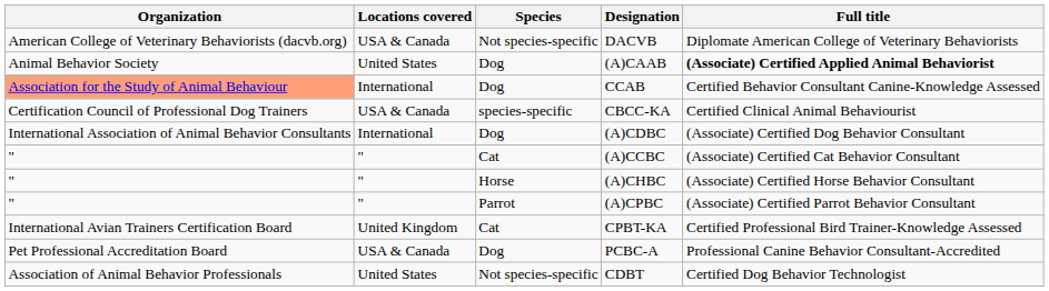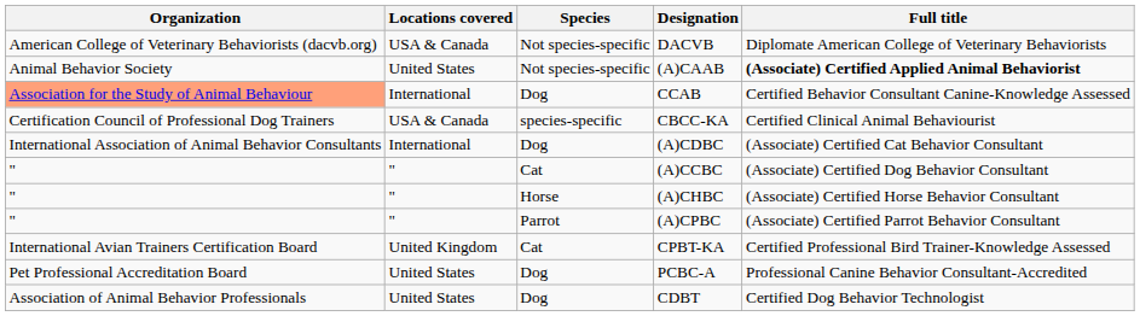 <table class="wikitable">
 <tr>
 <th>Organization</th>
 <th>Locations covered</th>
 <th>Species</th>
 <th>Designation</th>
 <th>Full title</th>
 </tr>
 <tr>
 <td>American College of Veterinary Behaviorists (dacvb.org)</td>
 <td>USA & Canada</td>
 <td>Not species-specific</td>
 <td>DACVB</td>
 <td>Diplomate American College of Veterinary Behaviorists</td>
 </tr>
 <tr>
 <td>Animal Behavior Society</td>
 <td>United States</td>
-<td>Dog</td>
+<td>Not species-specific</td>
 <td>(A)CAAB</td>
 <td><strong>(Associate) Certified Applied Animal Behaviorist</strong></td>
 </tr>
 <tr>
 <td style="background: lightsalmon;"><a href='#'>Association for the Study of Animal Behaviour</a></td>
 <td>International</td>
 <td>Dog</td>
 <td>CCAB</td>
 <td>Certified Behavior Consultant Canine-Knowledge Assessed</td>
 </tr>
 <tr>
 <td>Certification Council of Professional Dog Trainers</td>
 <td>USA & Canada</td>
 <td>species-specific</td>
 <td>CBCC-KA</td>
 <td>Certified Clinical Animal Behaviourist</td>
 </tr>
 <tr>
 <td>International Association of Animal Behavior Consultants</td>
 <td>International</td>
 <td>Dog</td>
 <td>(A)CDBC</td>
-<td>(Associate) Certified Dog Behavior Consultant</td>
+<td>(Associate) Certified Cat Behavior Consultant</td>
 </tr>
 <tr>
 <td>"</td>
 <td>"</td>
 <td>Cat</td>
 <td>(A)CCBC</td>
-<td>(Associate) Certified Cat Behavior Consultant</td>
+<td>(Associate) Certified Dog Behavior Consultant</td>
 </tr>
 <tr>
 <td>"</td>
 <td>"</td>
 <td>Horse</td>
 <td>(A)CHBC</td>
 <td>(Associate) Certified Horse Behavior Consultant</td>
 </tr>
 <tr>
 <td>"</td>
 <td>"</td>
 <td>Parrot</td>
 <td>(A)CPBC</td>
 <td>(Associate) Certified Parrot Behavior Consultant</td>
 </tr>
 <tr>
 <td>International Avian Trainers Certification Board</td>
 <td>United Kingdom</td>
 <td>Cat</td>
 <td>CPBT-KA</td>
 <td>Certified Professional Bird Trainer-Knowledge Assessed</td>
 </tr>
 <tr>
 <td>Pet Professional Accreditation Board</td>
-<td>USA & Canada</td>
+<td>United States</td>
 <td>Dog</td>
 <td>PCBC-A</td>
 <td>Professional Canine Behavior Consultant-Accredited</td>
 </tr>
 <tr>
 <td>Association of Animal Behavior Professionals</td>
 <td>United States</td>
-<td>Not species-specific</td>
+<td>Dog</td>
 <td>CDBT</td>
 <td>Certified Dog Behavior Technologist</td>
 </tr>
 </table>
